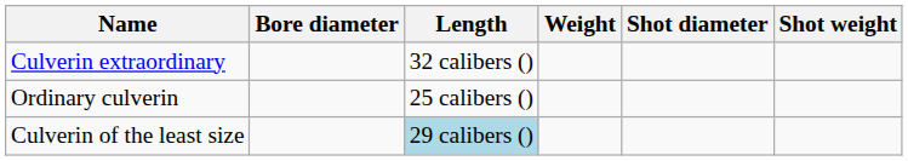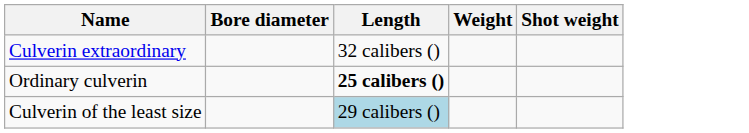 <table class="wikitable">
 <tr>
 <th>Name</th>
 <th>Bore diameter</th>
 <th>Length</th>
 <th>Weight</th>
-<th>Shot diameter</th>
 <th>Shot weight</th>
 </tr>
 <tr>
 <td><a href='#'>Culverin extraordinary</a></td>
 <td></td>
 <td>32 calibers ()</td>
 <td></td>
 <td></td>
-<td></td>
 </tr>
 <tr>
 <td>Ordinary culverin</td>
 <td></td>
-<td>25 calibers ()</td>
-<td></td>
+<td><strong>25 calibers ()</strong></td>
 <td></td>
 <td></td>
 </tr>
 <tr>
 <td>Culverin of the least size</td>
 <td></td>
 <td style="background: lightblue;">29 calibers ()</td>
 <td></td>
 <td></td>
-<td></td>
 </tr>
 </table>
